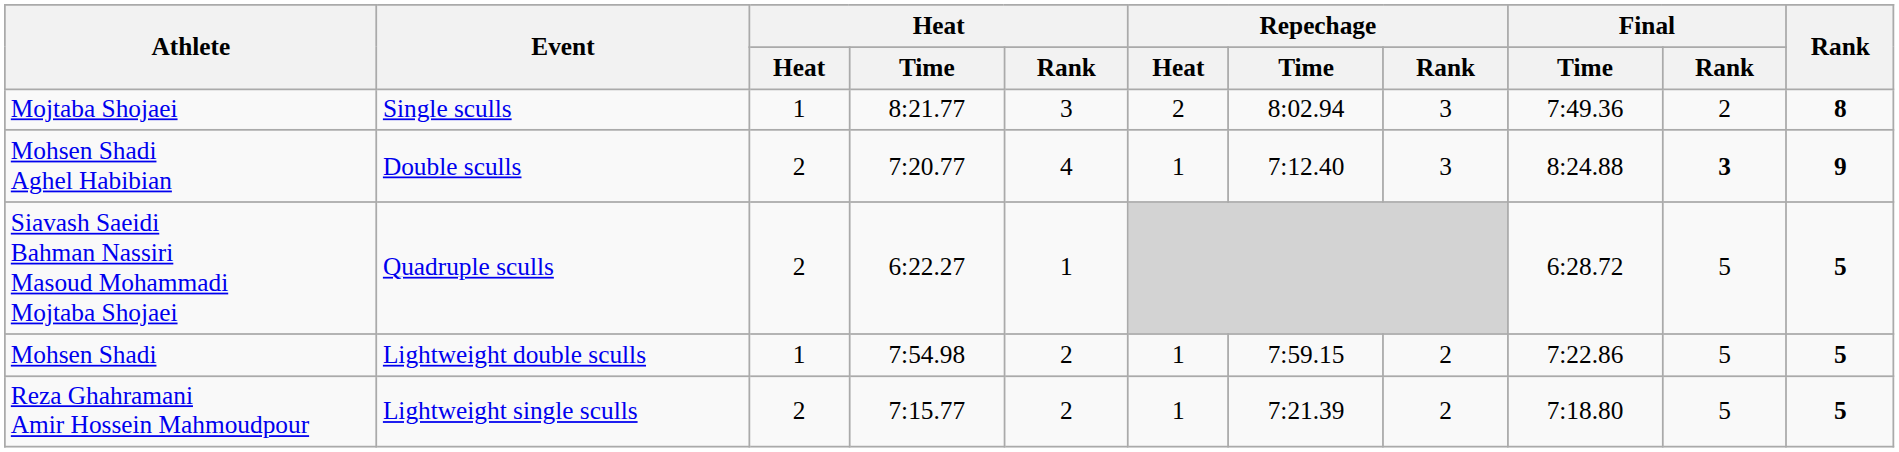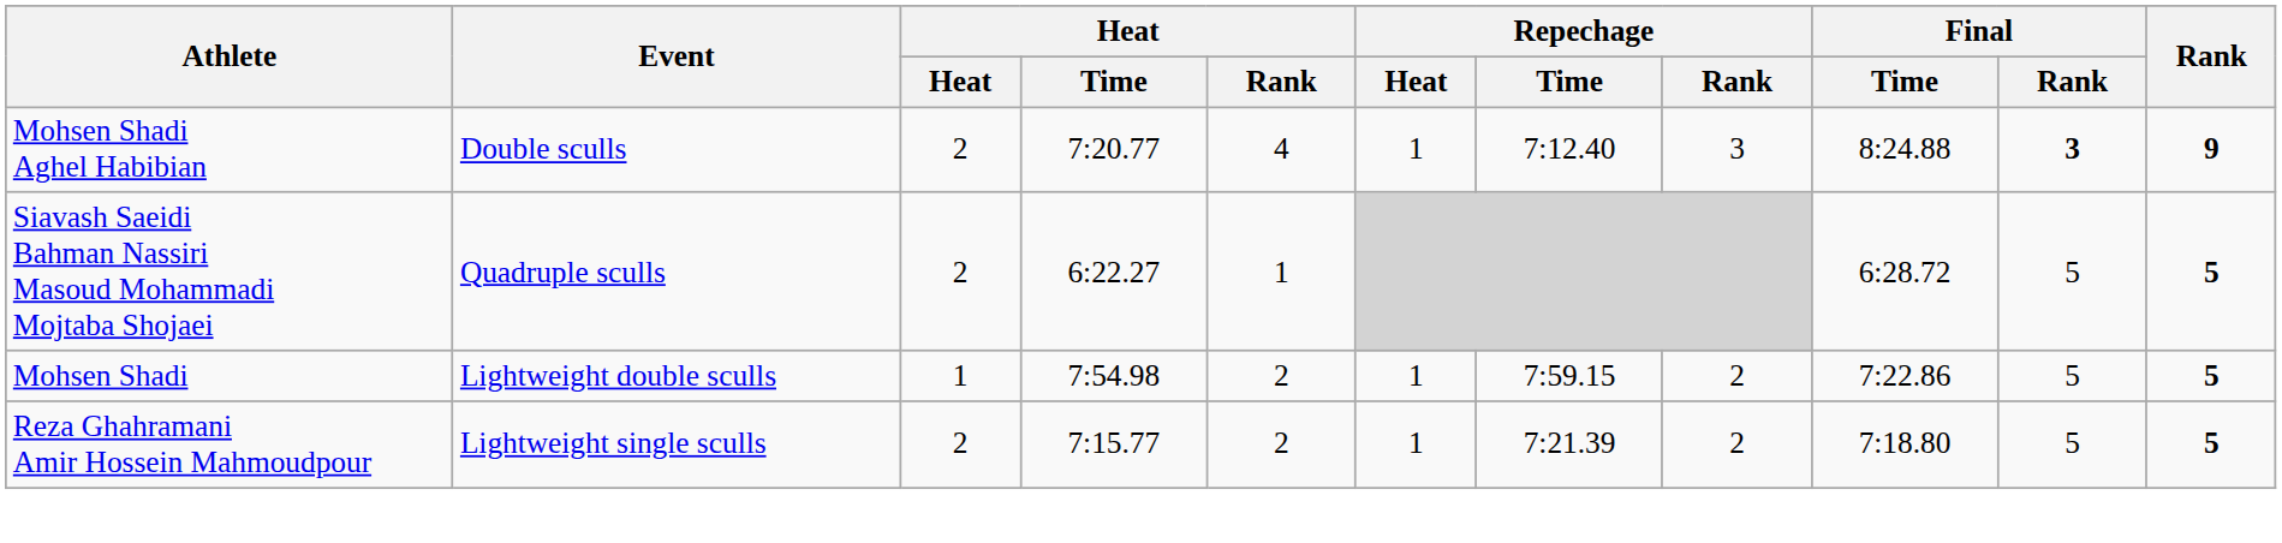 <table class="wikitable" width="85%" style="text-align:center; font-size:90%">
 <tr>
 <th rowspan="2" width="12%">Athlete</th>
 <th rowspan="2" width="12%">Event</th>
 <th colspan="3" width="12%">Heat</th>
 <th colspan="3" width="12%">Repechage</th>
 <th colspan="2" width="9%">Final</th>
 <th rowspan="2" width="3%">Rank</th>
 </tr>
 <tr>
 <th width="3%">Heat</th>
 <th width="5%">Time</th>
 <th>Rank</th>
 <th width="3%">Heat</th>
 <th width="5%">Time</th>
 <th>Rank</th>
 <th width="5%">Time</th>
 <th>Rank</th>
-</tr>
-<tr>
-<td align=left><a href='#'>Mojtaba Shojaei</a></td>
-<td align=left><a href='#'>Single sculls</a></td>
-<td>1</td>
-<td>8:21.77</td>
-<td>3</td>
-<td>2</td>
-<td>8:02.94</td>
-<td>3 <strong></strong></td>
-<td>7:49.36</td>
-<td>2</td>
-<td><strong>8</strong></td>
 </tr>
 <tr>
 <td align=left><a href='#'>Mohsen Shadi</a><br><a href='#'>Aghel Habibian</a></td>
 <td align=left><a href='#'>Double sculls</a></td>
 <td>2</td>
 <td>7:20.77</td>
 <td>4</td>
 <td>1</td>
 <td>7:12.40</td>
 <td>3 <strong></strong></td>
 <td>8:24.88</td>
 <td><strong>3</strong></td>
 <td><strong>9</strong></td>
 </tr>
 <tr>
 <td align=left><a href='#'>Siavash Saeidi</a><br><a href='#'>Bahman Nassiri</a><br><a href='#'>Masoud Mohammadi</a><br><a href='#'>Mojtaba Shojaei</a></td>
 <td align=left><a href='#'>Quadruple sculls</a></td>
 <td>2</td>
 <td>6:22.27</td>
 <td>1 <strong></strong></td>
 <td colspan=3 bgcolor=#D3D3D3></td>
 <td>6:28.72</td>
 <td>5</td>
 <td><strong>5</strong></td>
 </tr>
 <tr>
 <td align=left><a href='#'>Mohsen Shadi</a></td>
 <td align=left><a href='#'>Lightweight double sculls</a></td>
 <td>1</td>
 <td>7:54.98</td>
 <td>2</td>
 <td>1</td>
 <td>7:59.15</td>
 <td>2 <strong></strong></td>
 <td>7:22.86</td>
 <td>5</td>
 <td><strong>5</strong></td>
 </tr>
 <tr>
 <td align=left><a href='#'>Reza Ghahramani</a><br><a href='#'>Amir Hossein Mahmoudpour</a></td>
 <td align=left><a href='#'>Lightweight single sculls</a></td>
 <td>2</td>
 <td>7:15.77</td>
 <td>2</td>
 <td>1</td>
 <td>7:21.39</td>
 <td>2 <strong></strong></td>
 <td>7:18.80</td>
 <td>5</td>
 <td><strong>5</strong></td>
 </tr>
 </table>
